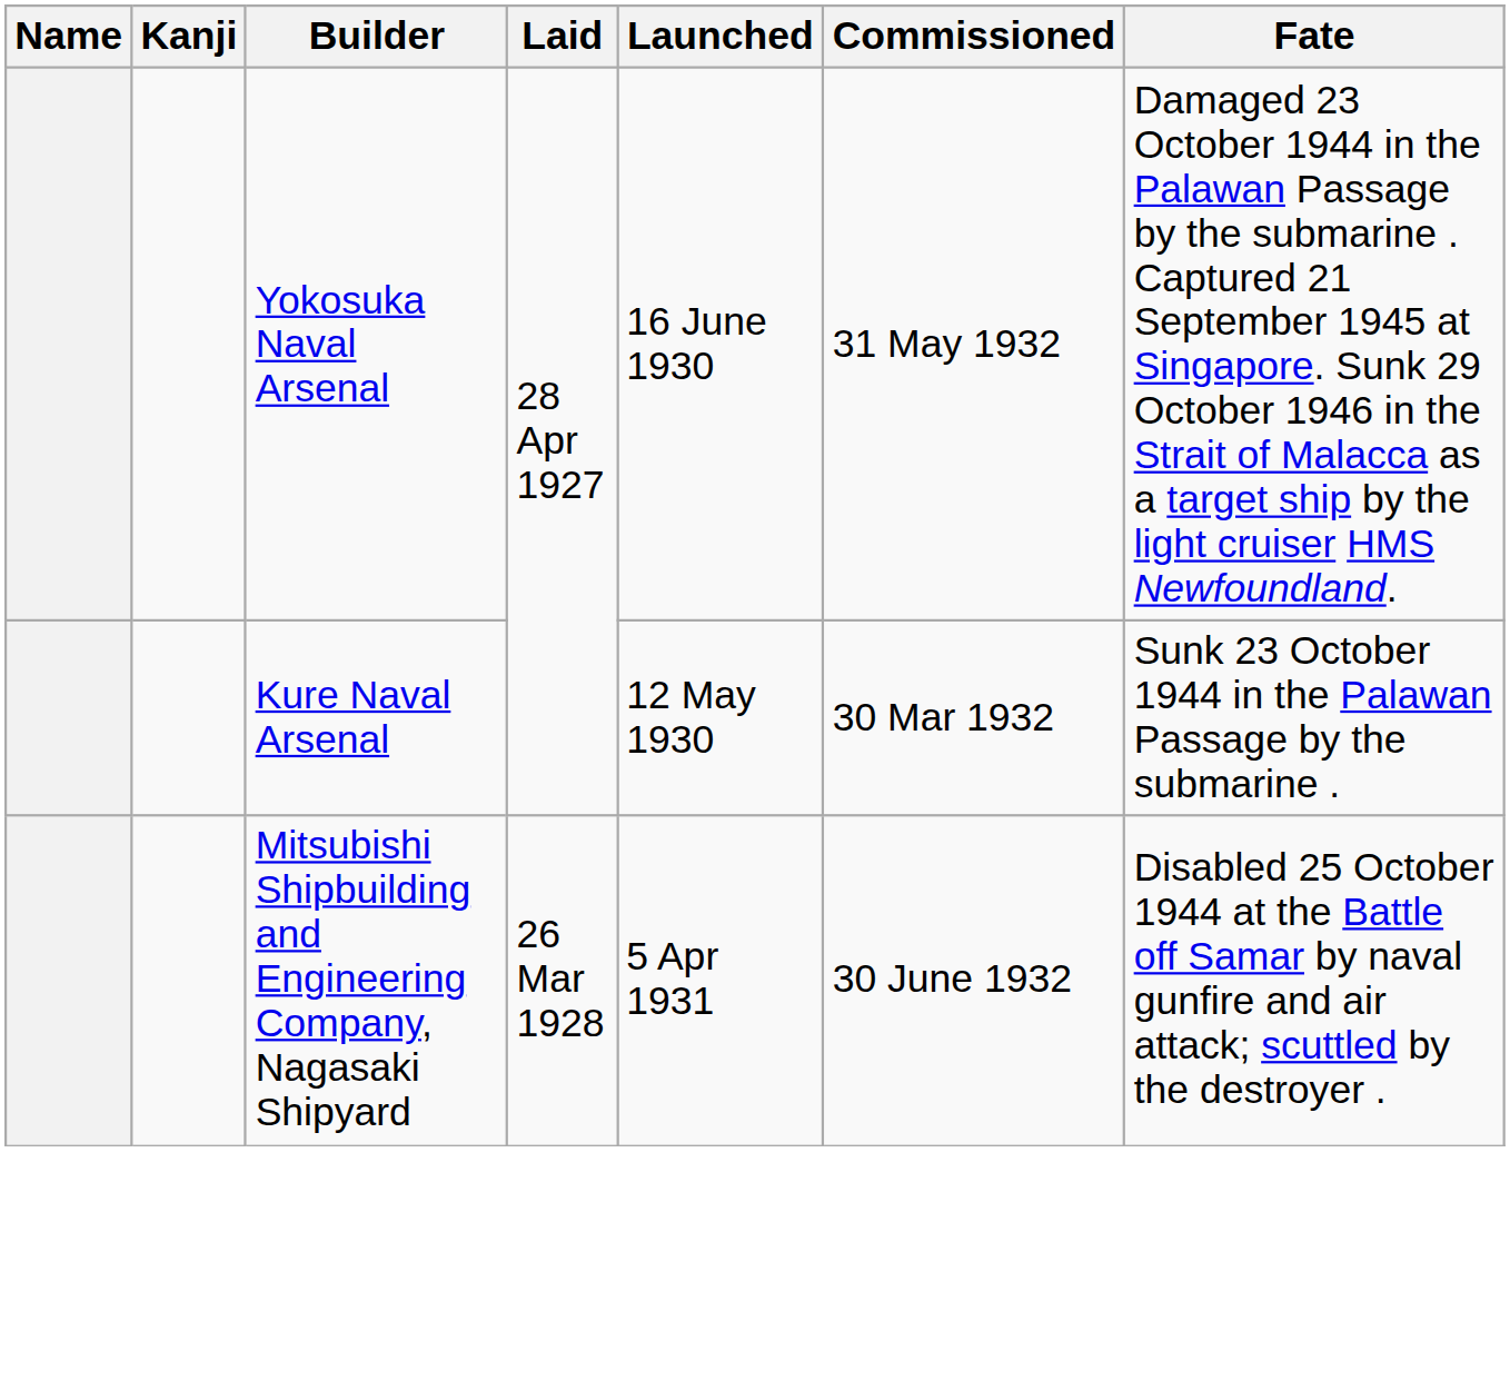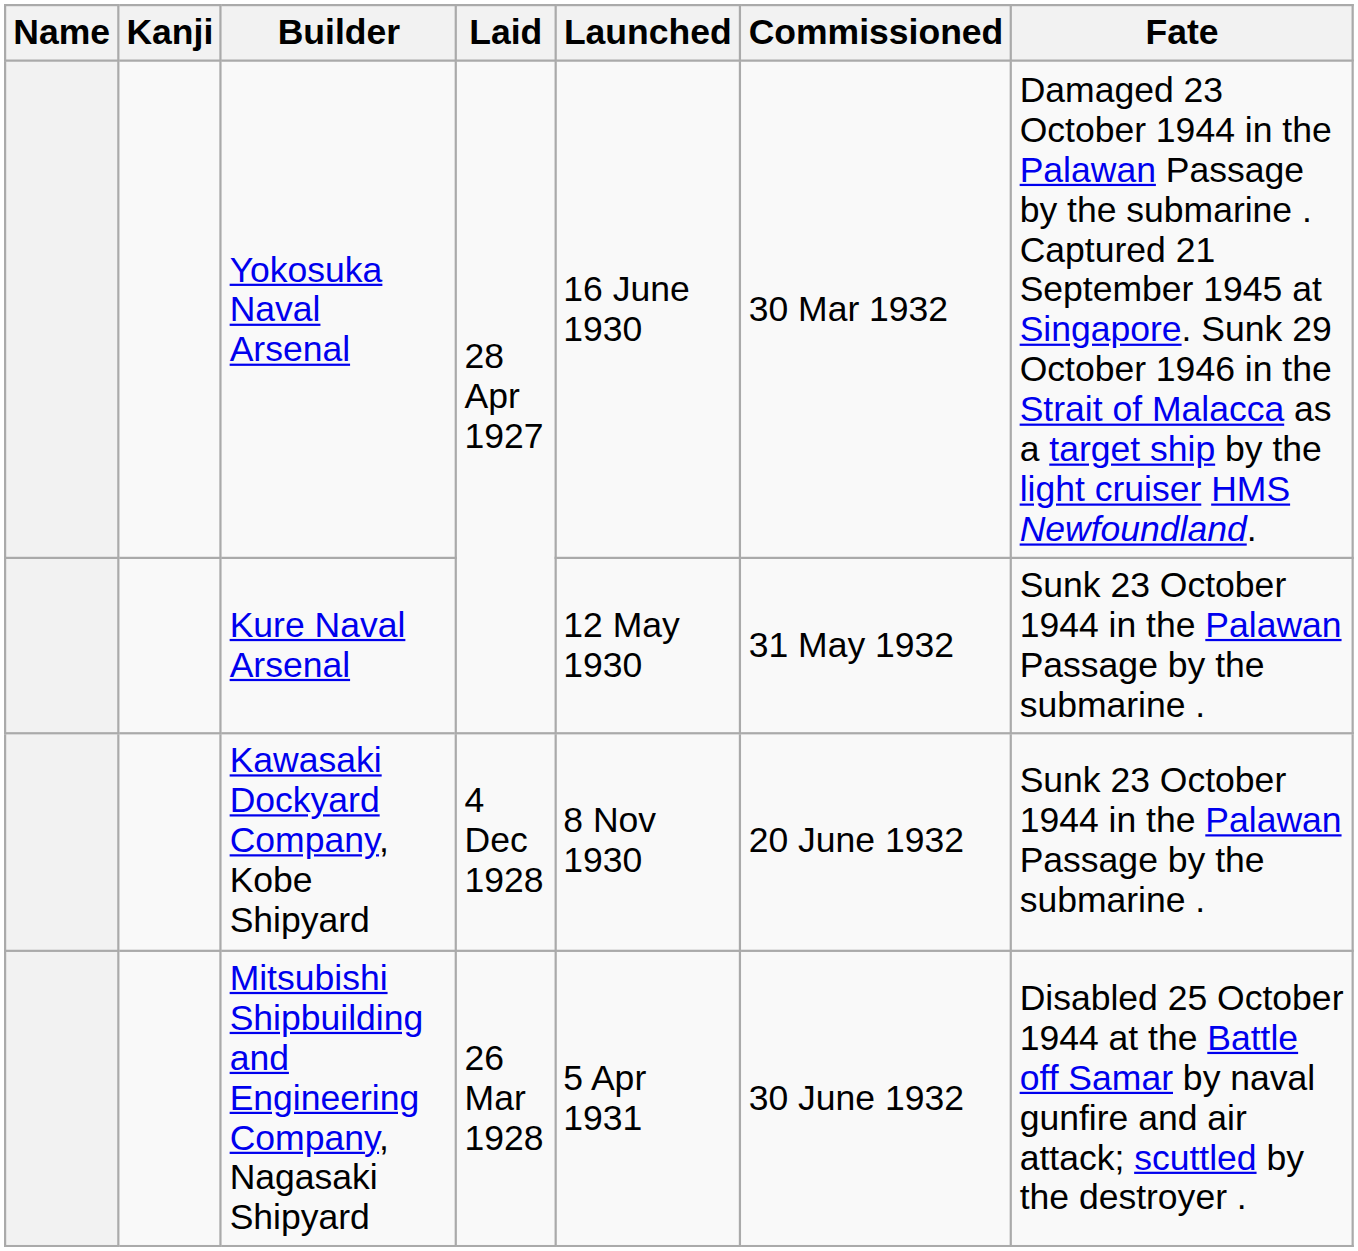 <table class="wikitable plainrowheaders">
 <tr>
 <th scope="col">Name</th>
 <th scope="col">Kanji</th>
 <th scope="col">Builder</th>
 <th scope="col">Laid</th>
 <th scope="col">Launched</th>
 <th scope="col">Commissioned</th>
 <th scope="col">Fate</th>
 </tr>
 <tr>
 <th scope="row"></th>
 <td></td>
 <td><a href='#'>Yokosuka Naval Arsenal</a></td>
 <td rowspan=2>28 Apr 1927</td>
 <td>16 June 1930</td>
-<td>31 May 1932</td>
+<td>30 Mar 1932</td>
 <td>Damaged 23 October 1944 in the <a href='#'>Palawan</a> Passage by the submarine . Captured 21 September 1945 at <a href='#'>Singapore</a>.  Sunk 29 October 1946 in the <a href='#'>Strait of Malacca</a> as a <a href='#'>target ship</a> by the <a href='#'>light cruiser</a> <a href='#'>HMS <em>Newfoundland</em></a>.</td>
 </tr>
 <tr>
 <th scope="row"></th>
 <td></td>
 <td><a href='#'>Kure Naval Arsenal</a></td>
 <td>12 May 1930</td>
-<td>30 Mar 1932</td>
+<td>31 May 1932</td>
+<td>Sunk 23 October 1944 in the <a href='#'>Palawan</a> Passage by the submarine .</td>
+</tr>
+<tr>
+<th scope="row"></th>
+<td></td>
+<td><a href='#'>Kawasaki Dockyard Company</a>, Kobe Shipyard</td>
+<td>4 Dec 1928</td>
+<td>8 Nov 1930</td>
+<td>20 June 1932</td>
 <td>Sunk 23 October 1944 in the <a href='#'>Palawan</a> Passage by the submarine .</td>
 </tr>
 <tr>
 <th scope="row"></th>
 <td></td>
 <td><a href='#'>Mitsubishi Shipbuilding and Engineering Company</a>, Nagasaki Shipyard</td>
 <td>26 Mar 1928</td>
 <td>5 Apr 1931</td>
 <td>30 June 1932</td>
 <td>Disabled 25 October 1944 at the <a href='#'>Battle off Samar</a> by naval gunfire and air attack; <a href='#'>scuttled</a> by the destroyer .</td>
 </tr>
 </table>
